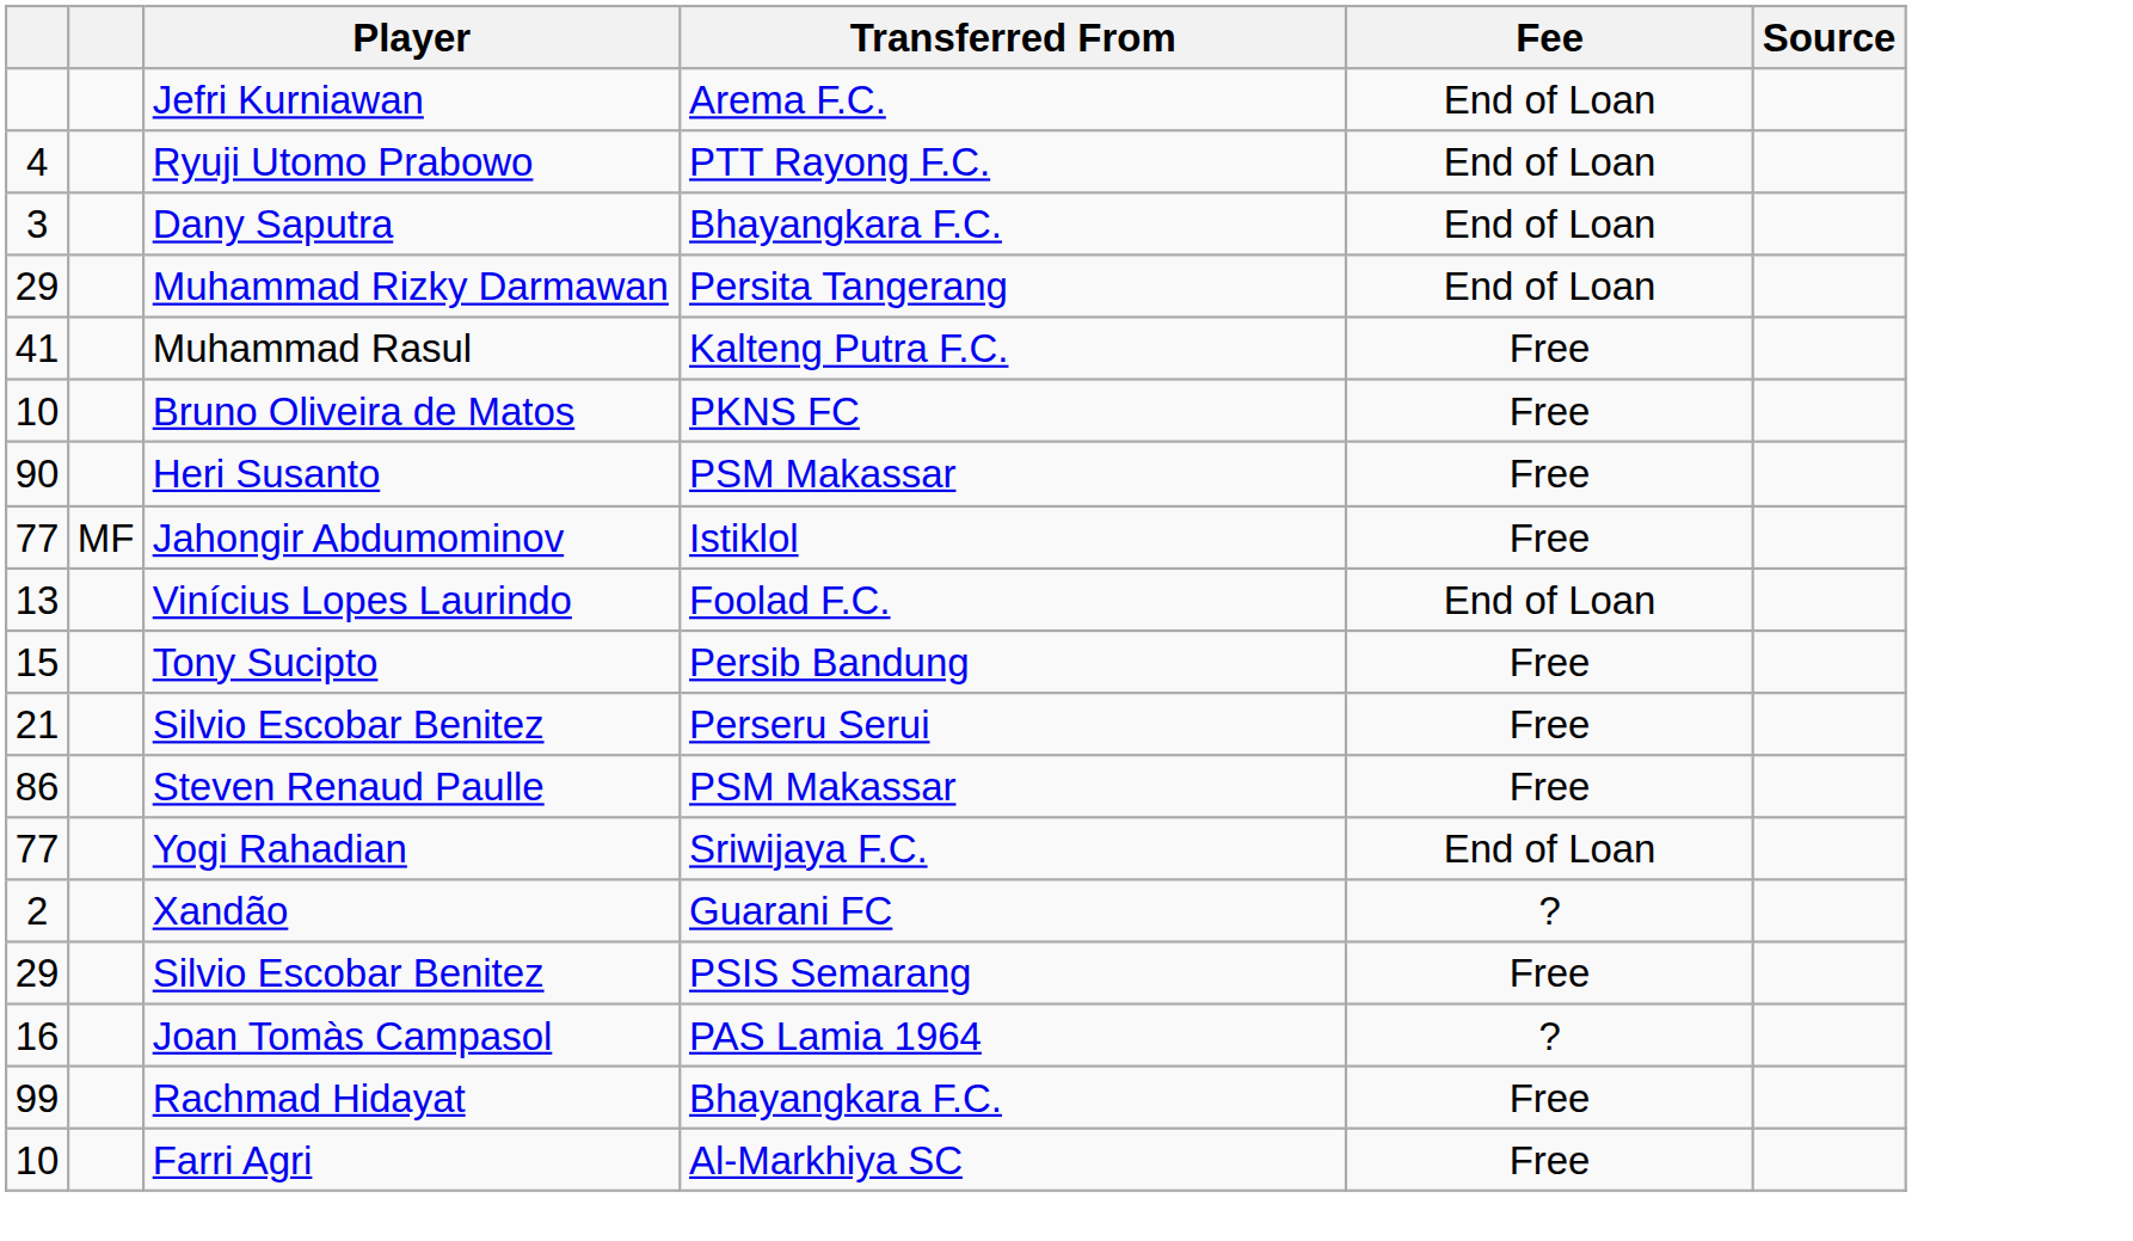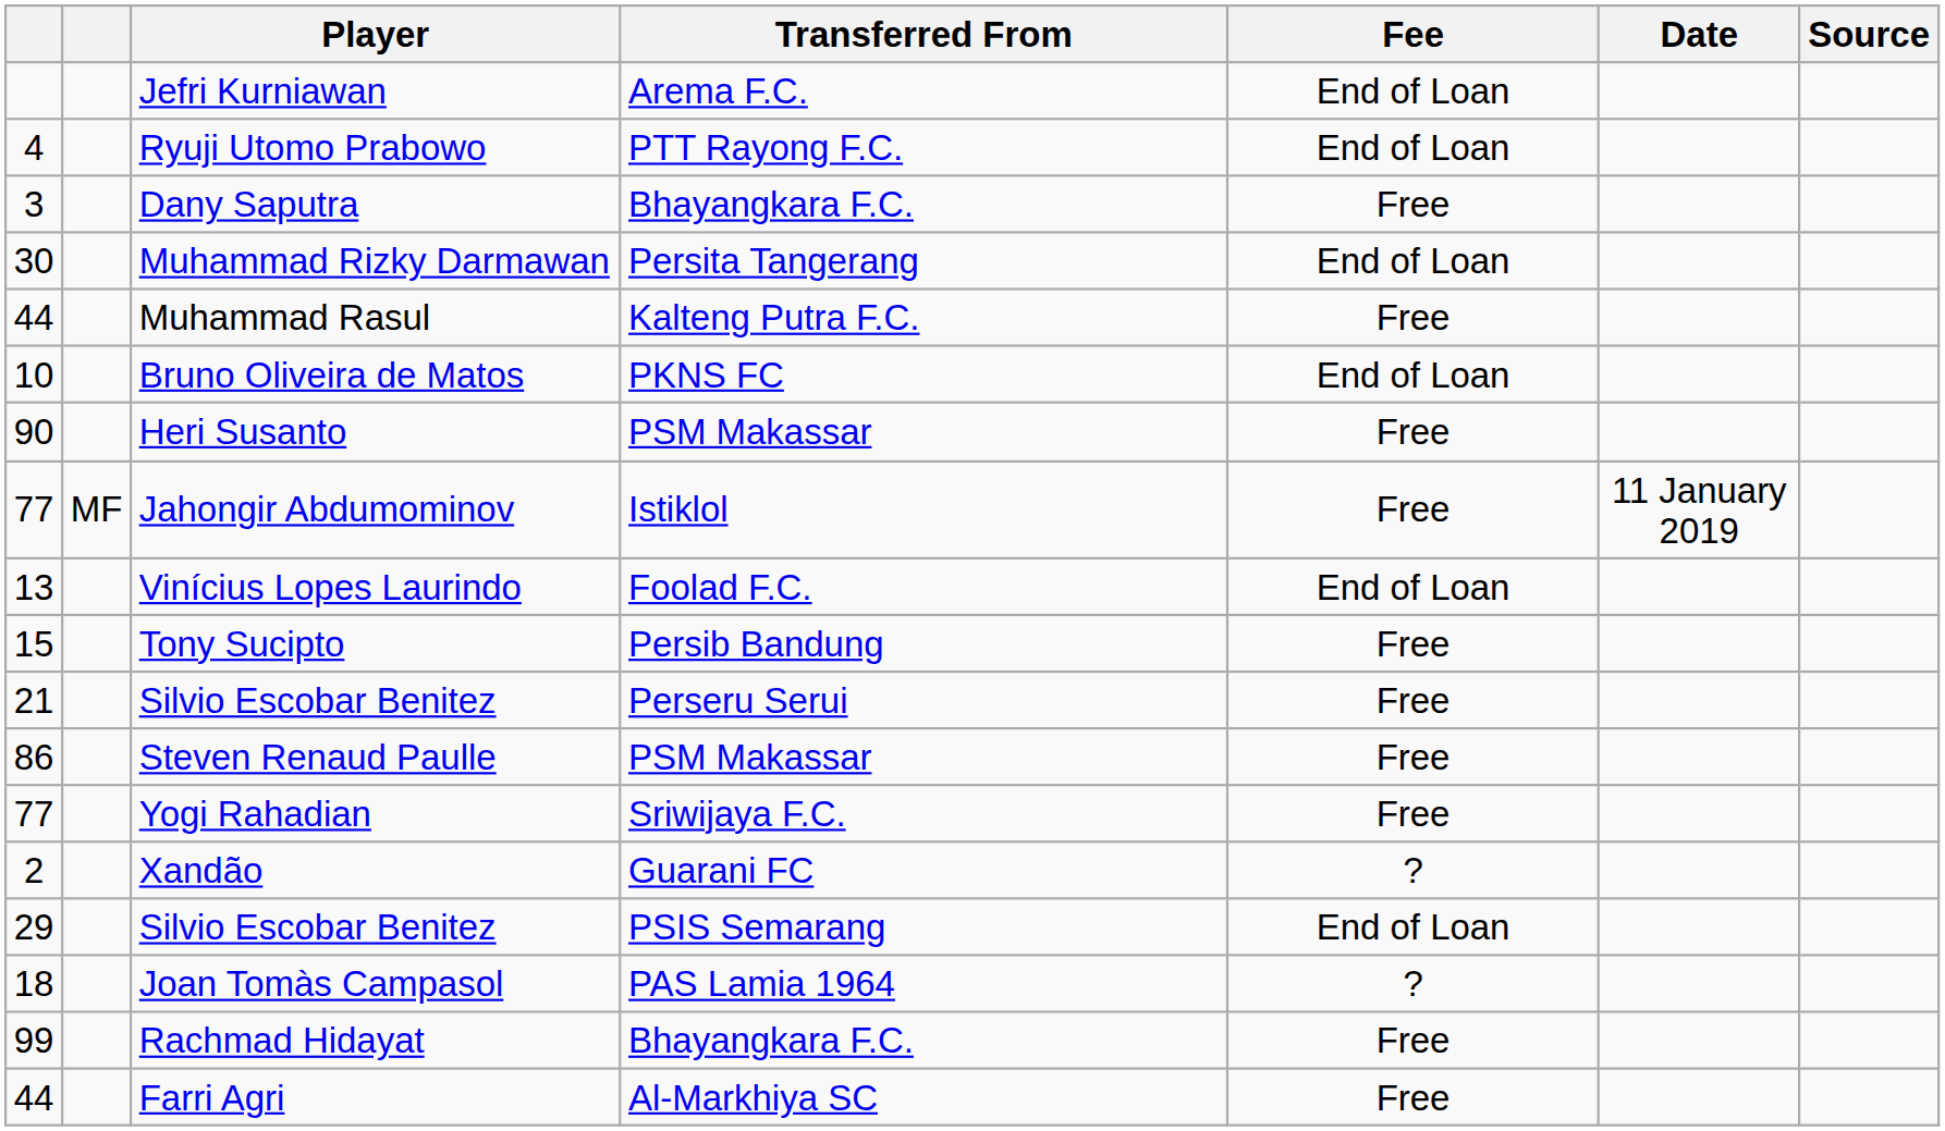 <table class="wikitable plainrowheaders sortable" style="font-size:95%">
 <tr>
 <th></th>
 <th></th>
 <th scope="col" style="width:200px;">Player</th>
 <th scope="col" style="width:250px;">Transferred From</th>
 <th scope="col" style="width:150px;">Fee</th>
+<th scope="col" style="width:78px;">Date</th>
 <th>Source</th>
 </tr>
 <tr>
 <td align=center></td>
 <td align=center></td>
 <td> <a href='#'>Jefri Kurniawan</a></td>
 <td> <a href='#'>Arema F.C.</a></td>
 <td align=center>End of Loan</td>
 <td align=center></td>
+<td align=center></td>
 </tr>
 <tr>
 <td align=center>4</td>
 <td align=center></td>
 <td> <a href='#'>Ryuji Utomo Prabowo</a></td>
 <td> <a href='#'>PTT Rayong F.C.</a></td>
 <td align=center>End of Loan</td>
 <td align=center></td>
+<td align=center></td>
 </tr>
 <tr>
 <td align=center>3</td>
 <td align=center></td>
 <td> <a href='#'>Dany Saputra</a></td>
 <td> <a href='#'>Bhayangkara F.C.</a></td>
-<td align=center>End of Loan</td>
+<td align=center>Free</td>
+<td align=center></td>
 <td align=center></td>
 </tr>
 <tr>
-<td align=center>29</td>
+<td align=center>30</td>
 <td align=center></td>
 <td> <a href='#'>Muhammad Rizky Darmawan</a></td>
 <td> <a href='#'>Persita Tangerang</a></td>
 <td align=center>End of Loan</td>
 <td align=center></td>
+<td align=center></td>
 </tr>
 <tr>
-<td align=center>41</td>
+<td align=center>44</td>
 <td align=center></td>
 <td> Muhammad Rasul</td>
 <td> <a href='#'>Kalteng Putra F.C.</a></td>
 <td align=center>Free</td>
+<td align=center></td>
 <td align=center></td>
 </tr>
 <tr>
 <td align=center>10</td>
 <td align=center></td>
 <td> <a href='#'>Bruno Oliveira de Matos</a></td>
 <td> <a href='#'>PKNS FC</a></td>
-<td align=center>Free</td>
+<td align=center>End of Loan</td>
+<td align=center></td>
 <td align=center></td>
 </tr>
 <tr>
 <td align=center>90</td>
 <td align=center></td>
 <td> <a href='#'>Heri Susanto</a></td>
 <td> <a href='#'>PSM Makassar</a></td>
 <td align=center>Free</td>
 <td align=center></td>
+<td align=center></td>
 </tr>
 <tr>
 <td align=center>77</td>
 <td align=center>MF</td>
 <td> <a href='#'>Jahongir Abdumominov</a></td>
 <td> <a href='#'>Istiklol</a></td>
 <td align=center>Free</td>
+<td align=center>11 January 2019</td>
 <td align=center></td>
 </tr>
 <tr>
 <td align=center>13</td>
 <td align=center></td>
 <td> <a href='#'>Vinícius Lopes Laurindo</a></td>
 <td> <a href='#'>Foolad F.C.</a></td>
 <td align=center>End of Loan</td>
 <td align=center></td>
+<td align=center></td>
 </tr>
 <tr>
 <td align=center>15</td>
 <td align=center></td>
 <td> <a href='#'>Tony Sucipto</a></td>
 <td> <a href='#'>Persib Bandung</a></td>
 <td align=center>Free</td>
+<td align=center></td>
 <td align=center></td>
 </tr>
 <tr>
 <td align=center>21</td>
 <td align=center></td>
 <td> <a href='#'>Silvio Escobar Benitez</a></td>
 <td> <a href='#'>Perseru Serui</a></td>
 <td align=center>Free</td>
 <td align=center></td>
+<td align=center></td>
 </tr>
 <tr>
 <td align=center>86</td>
 <td align=center></td>
 <td> <a href='#'>Steven Renaud Paulle</a></td>
 <td> <a href='#'>PSM Makassar</a></td>
 <td align=center>Free</td>
 <td align=center></td>
+<td align=center></td>
 </tr>
 <tr>
 <td align=center>77</td>
 <td align=center></td>
 <td> <a href='#'>Yogi Rahadian</a></td>
 <td> <a href='#'>Sriwijaya F.C.</a></td>
-<td align=center>End of Loan</td>
+<td align=center>Free</td>
+<td align=center></td>
 <td align=center></td>
 </tr>
 <tr>
 <td align=center>2</td>
 <td align=center></td>
 <td> <a href='#'>Xandão</a></td>
 <td> <a href='#'>Guarani FC</a></td>
 <td align=center>?</td>
 <td align=center></td>
+<td align=center></td>
 </tr>
 <tr>
 <td align=center>29</td>
 <td align=center></td>
 <td> <a href='#'>Silvio Escobar Benitez</a></td>
 <td> <a href='#'>PSIS Semarang</a></td>
-<td align=center>Free</td>
+<td align=center>End of Loan</td>
+<td align=center></td>
 <td align=center></td>
 </tr>
 <tr>
-<td align=center>16</td>
+<td align=center>18</td>
 <td align=center></td>
 <td> <a href='#'>Joan Tomàs Campasol</a></td>
 <td> <a href='#'>PAS Lamia 1964</a></td>
 <td align=center>?</td>
+<td align=center></td>
 <td align=center></td>
 </tr>
 <tr>
 <td align=center>99</td>
 <td align=center></td>
 <td> <a href='#'>Rachmad Hidayat</a></td>
 <td> <a href='#'>Bhayangkara F.C.</a></td>
 <td align=center>Free</td>
 <td align=center></td>
+<td align=center></td>
 </tr>
 <tr>
-<td align=center>10</td>
+<td align=center>44</td>
 <td align=center></td>
 <td> <a href='#'>Farri Agri</a></td>
 <td> <a href='#'>Al-Markhiya SC</a></td>
 <td align=center>Free</td>
 <td align=center></td>
+<td align=center></td>
 </tr>
 </table>
